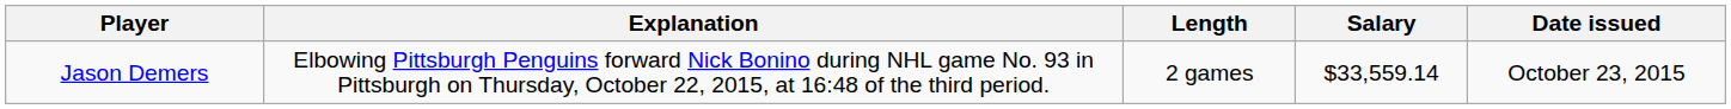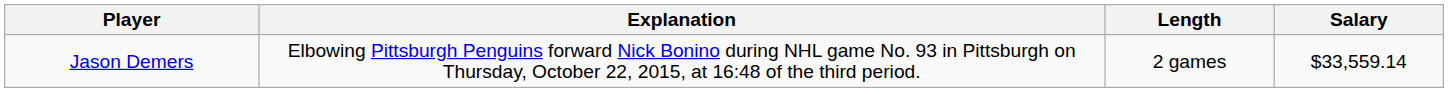 <table class="wikitable" style="width:75em; text-align:center;">
 <tr>
 <th style="width:15%;">Player</th>
 <th style="width:50%;">Explanation</th>
 <th style="width:10%;">Length</th>
 <th style="width:10%;">Salary</th>
-<th style="width:15%;">Date issued</th>
 </tr>
 <tr>
 <td><a href='#'>Jason Demers</a></td>
 <td>Elbowing <a href='#'>Pittsburgh Penguins</a> forward <a href='#'>Nick Bonino</a> during NHL game No. 93 in Pittsburgh on Thursday, October 22, 2015, at 16:48 of the third period.</td>
 <td>2 games</td>
 <td>$33,559.14</td>
-<td>October 23, 2015</td>
 </tr>
 </table>
